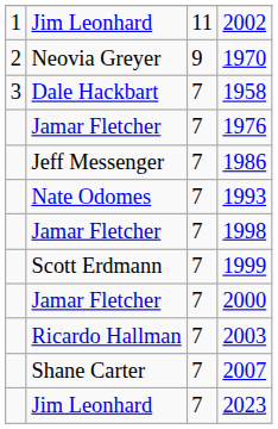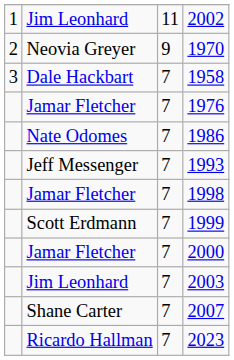 <table class="wikitable">
 <tr>
 </tr>
 <tr>
 <td>1</td>
 <td><a href='#'>Jim Leonhard</a></td>
 <td>11</td>
 <td><a href='#'>2002</a></td>
 </tr>
 <tr>
 <td>2</td>
 <td>Neovia Greyer</td>
 <td>9</td>
 <td><a href='#'>1970</a></td>
 </tr>
 <tr>
 <td>3</td>
 <td><a href='#'>Dale Hackbart</a></td>
 <td>7</td>
 <td><a href='#'>1958</a></td>
 </tr>
 <tr>
 <td></td>
 <td><a href='#'>Jamar Fletcher</a></td>
 <td>7</td>
 <td><a href='#'>1976</a></td>
 </tr>
 <tr>
 <td></td>
-<td>Jeff Messenger</td>
+<td><a href='#'>Nate Odomes</a></td>
 <td>7</td>
 <td><a href='#'>1986</a></td>
 </tr>
 <tr>
 <td></td>
-<td><a href='#'>Nate Odomes</a></td>
+<td>Jeff Messenger</td>
 <td>7</td>
 <td><a href='#'>1993</a></td>
 </tr>
 <tr>
 <td></td>
 <td><a href='#'>Jamar Fletcher</a></td>
 <td>7</td>
 <td><a href='#'>1998</a></td>
 </tr>
 <tr>
 <td></td>
 <td>Scott Erdmann</td>
 <td>7</td>
 <td><a href='#'>1999</a></td>
 </tr>
 <tr>
 <td></td>
 <td><a href='#'>Jamar Fletcher</a></td>
 <td>7</td>
 <td><a href='#'>2000</a></td>
 </tr>
 <tr>
 <td></td>
-<td><a href='#'>Ricardo Hallman</a></td>
+<td><a href='#'>Jim Leonhard</a></td>
 <td>7</td>
 <td><a href='#'>2003</a></td>
 </tr>
 <tr>
 <td></td>
 <td>Shane Carter</td>
 <td>7</td>
 <td><a href='#'>2007</a></td>
 </tr>
 <tr>
 <td></td>
-<td><a href='#'>Jim Leonhard</a></td>
+<td><a href='#'>Ricardo Hallman</a></td>
 <td>7</td>
 <td><a href='#'>2023</a></td>
 </tr>
 </table>
